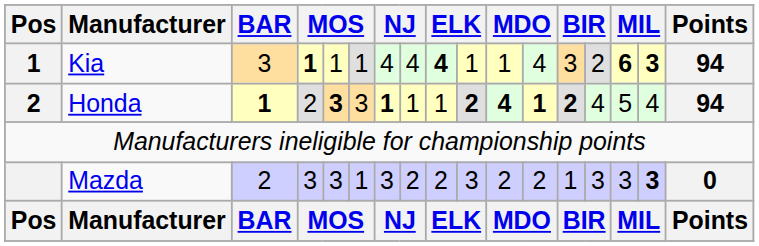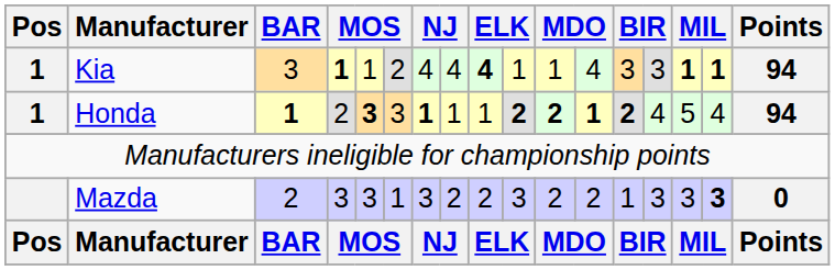 <table class="wikitable" style="font-size:85%; text-align:center">
 <tr valign="top">
 <th valign="middle">Pos</th>
 <th valign="middle">Manufacturer</th>
 <th><a href='#'>BAR</a></th>
 <th colspan=3><a href='#'>MOS</a></th>
 <th colspan=2><a href='#'>NJ</a></th>
 <th colspan=2><a href='#'>ELK</a></th>
 <th colspan=2><a href='#'>MDO</a></th>
 <th colspan=2><a href='#'>BIR</a></th>
 <th colspan=2><a href='#'>MIL</a></th>
 <th valign="middle">Points</th>
 </tr>
 <tr>
 <th>1</th>
 <td align="left"> <a href='#'>Kia</a></td>
 <td style="background:#FFDF9F;">3</td>
 <td style="background:#FFFFBF;"><strong>1</strong></td>
 <td style="background:#FFFFBF;">1</td>
-<td style="background:#DFDFDF;">1</td>
+<td style="background:#DFDFDF;">2</td>
 <td style="background:#DFFFDF;">4</td>
 <td style="background:#DFFFDF;">4</td>
 <td style="background:#DFFFDF;"><strong>4</strong></td>
 <td style="background:#FFFFBF;">1</td>
 <td style="background:#FFFFBF;">1</td>
 <td style="background:#DFFFDF;">4</td>
 <td style="background:#FFDF9F;">3</td>
-<td style="background:#DFDFDF;">2</td>
-<td style="background:#FFFFBF;"><strong>6</strong></td>
-<td style="background:#FFFFBF;"><strong>3</strong></td>
+<td style="background:#DFDFDF;">3</td>
+<td style="background:#FFFFBF;"><strong>1</strong></td>
+<td style="background:#FFFFBF;"><strong>1</strong></td>
 <th>94</th>
 </tr>
 <tr>
-<th>2</th>
+<th>1</th>
 <td align="left"> <a href='#'>Honda</a></td>
 <td style="background:#FFFFBF;"><strong>1</strong></td>
 <td style="background:#DFDFDF;">2</td>
 <td style="background:#FFDF9F;"><strong>3</strong></td>
 <td style="background:#FFDF9F;">3</td>
 <td style="background:#FFFFBF;"><strong>1</strong></td>
 <td style="background:#FFFFBF;">1</td>
 <td style="background:#FFFFBF;">1</td>
 <td style="background:#DFDFDF;"><strong>2</strong></td>
-<td style="background:#DFFFDF;"><strong>4</strong></td>
+<td style="background:#DFFFDF;"><strong>2</strong></td>
 <td style="background:#FFFFBF;"><strong>1</strong></td>
 <td style="background:#DFDFDF;"><strong>2</strong></td>
 <td style="background:#DFFFDF;">4</td>
 <td style="background:#DFFFDF;">5</td>
 <td style="background:#DFFFDF;">4</td>
 <th>94</th>
 </tr>
 <tr>
 <td colspan=18><em>Manufacturers ineligible for championship points</em></td>
 </tr>
 <tr>
 <th></th>
 <td align="left"> <a href='#'>Mazda</a></td>
 <td style="background:#CFCFFF;">2</td>
 <td style="background:#CFCFFF;">3</td>
 <td style="background:#CFCFFF;">3</td>
 <td style="background:#CFCFFF;">1</td>
 <td style="background:#CFCFFF;">3</td>
 <td style="background:#CFCFFF;">2</td>
 <td style="background:#CFCFFF;">2</td>
 <td style="background:#CFCFFF;">3</td>
 <td style="background:#CFCFFF;">2</td>
 <td style="background:#CFCFFF;">2</td>
 <td style="background:#CFCFFF;">1</td>
 <td style="background:#CFCFFF;">3</td>
 <td style="background:#CFCFFF;">3</td>
 <td style="background:#CFCFFF;"><strong>3</strong></td>
 <th>0</th>
 </tr>
 <tr valign="top">
 <th valign="middle">Pos</th>
 <th valign="middle">Manufacturer</th>
 <th><a href='#'>BAR</a></th>
 <th colspan=3><a href='#'>MOS</a></th>
 <th colspan=2><a href='#'>NJ</a></th>
 <th colspan=2><a href='#'>ELK</a></th>
 <th colspan=2><a href='#'>MDO</a></th>
 <th colspan=2><a href='#'>BIR</a></th>
 <th colspan=2><a href='#'>MIL</a></th>
 <th valign="middle">Points</th>
 </tr>
 </table>
